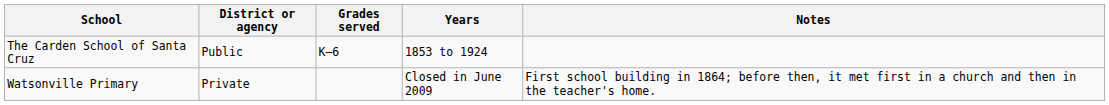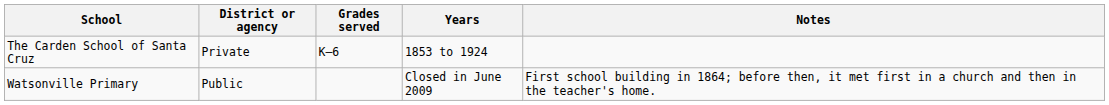 <table class="wikitable sortable">
 <tr>
 <th>School</th>
 <th>District or agency</th>
 <th>Grades served</th>
 <th>Years</th>
 <th>Notes</th>
 </tr>
 <tr>
 <td>The Carden School of Santa Cruz</td>
-<td>Public</td>
+<td>Private</td>
 <td>K–6</td>
 <td>1853 to 1924</td>
 </tr>
 <tr>
 <td>Watsonville Primary</td>
-<td>Private</td>
+<td>Public</td>
 <td></td>
 <td>Closed in June 2009</td>
 <td>First school building in 1864; before then, it met first in a church and then in the teacher's home.</td>
 </tr>
 </table>
